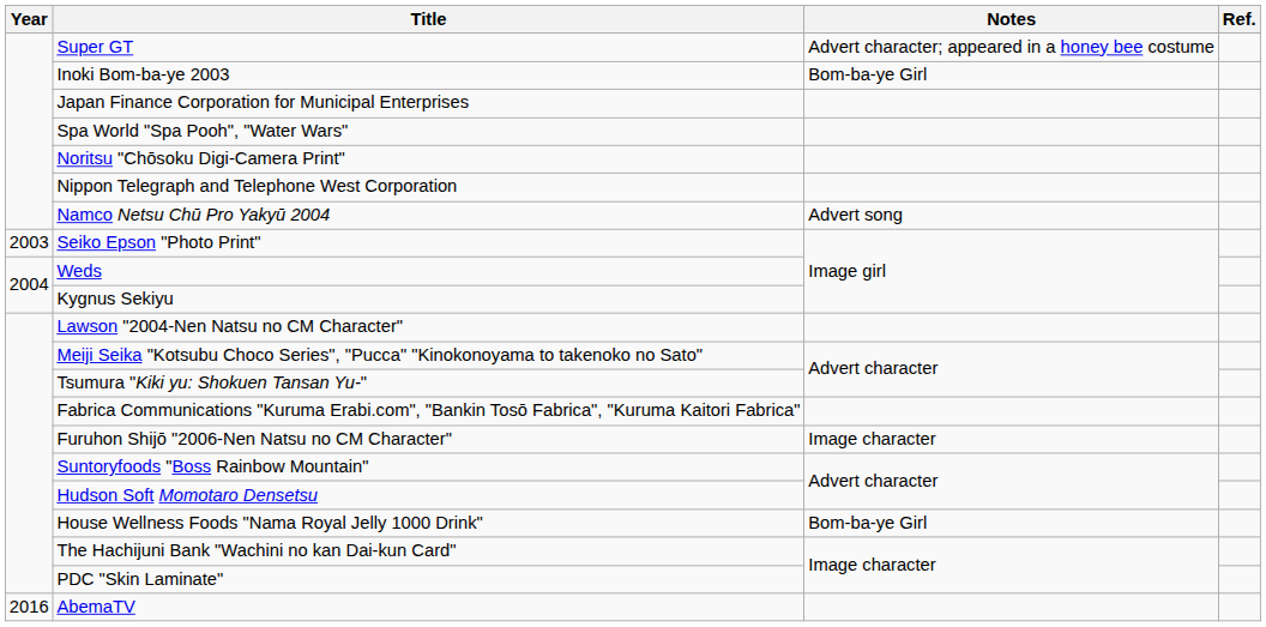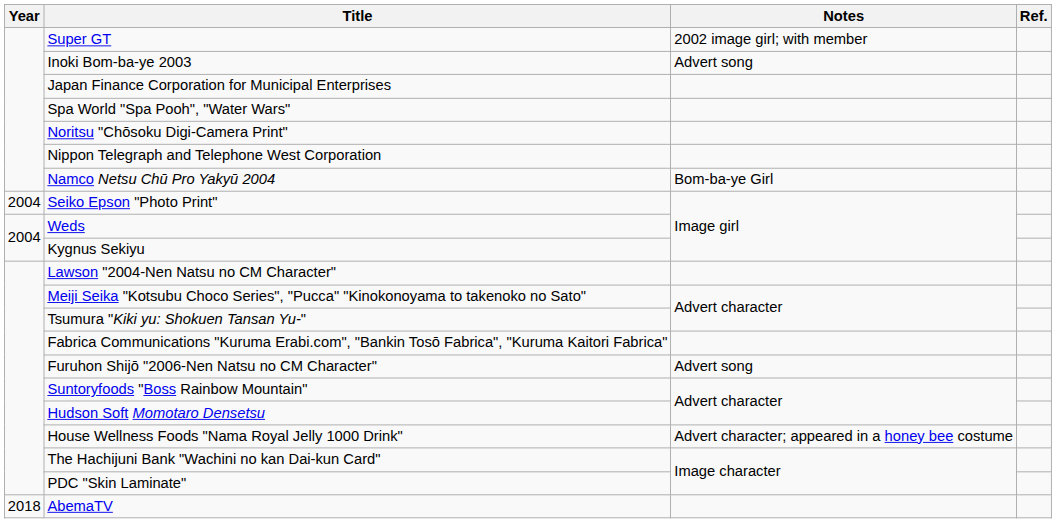 <table class="wikitable">
 <tr>
 <th>Year</th>
 <th>Title</th>
 <th>Notes</th>
 <th>Ref.</th>
 </tr>
 <tr>
 <td rowspan="7"></td>
 <td><a href='#'>Super GT</a></td>
-<td>Advert character; appeared in a <a href='#'>honey bee</a> costume</td>
+<td>2002 image girl; with member</td>
 <td></td>
 </tr>
 <tr>
 <td>Inoki Bom-ba-ye 2003</td>
-<td>Bom-ba-ye Girl</td>
+<td>Advert song</td>
 <td></td>
 </tr>
 <tr>
 <td>Japan Finance Corporation for Municipal Enterprises</td>
 <td></td>
 <td></td>
 </tr>
 <tr>
 <td>Spa World "Spa Pooh", "Water Wars"</td>
 <td></td>
 <td></td>
 </tr>
 <tr>
 <td><a href='#'>Noritsu</a> "Chōsoku Digi-Camera Print"</td>
 <td></td>
 <td></td>
 </tr>
 <tr>
 <td>Nippon Telegraph and Telephone West Corporation</td>
 <td></td>
 <td></td>
 </tr>
 <tr>
 <td><a href='#'>Namco</a> <em>Netsu Chū Pro Yakyū 2004</em></td>
-<td>Advert song</td>
+<td>Bom-ba-ye Girl</td>
 <td></td>
 </tr>
 <tr>
-<td>2003</td>
+<td>2004</td>
 <td><a href='#'>Seiko Epson</a> "Photo Print"</td>
 <td rowspan="3">Image girl</td>
 <td></td>
 </tr>
 <tr>
 <td rowspan="2">2004</td>
 <td><a href='#'>Weds</a></td>
 <td></td>
 </tr>
 <tr>
 <td>Kygnus Sekiyu</td>
 <td></td>
 </tr>
 <tr>
 <td rowspan="10"></td>
 <td><a href='#'>Lawson</a> "2004-Nen Natsu no CM Character"</td>
 <td></td>
 <td></td>
 </tr>
 <tr>
 <td><a href='#'>Meiji Seika</a> "Kotsubu Choco Series", "Pucca" "Kinokonoyama to takenoko no Sato"</td>
 <td rowspan="2">Advert character</td>
 <td></td>
 </tr>
 <tr>
 <td>Tsumura "<em>Kiki yu: Shokuen Tansan Yu-</em>"</td>
 <td></td>
 </tr>
 <tr>
 <td>Fabrica Communications "Kuruma Erabi.com", "Bankin Tosō Fabrica", "Kuruma Kaitori Fabrica"</td>
 <td></td>
 <td></td>
 </tr>
 <tr>
 <td>Furuhon Shijō "2006-Nen Natsu no CM Character"</td>
-<td>Image character</td>
+<td>Advert song</td>
 <td></td>
 </tr>
 <tr>
 <td><a href='#'>Suntoryfoods</a> "<a href='#'>Boss</a> Rainbow Mountain"</td>
 <td rowspan="2">Advert character</td>
 <td></td>
 </tr>
 <tr>
 <td><a href='#'>Hudson Soft</a> <em><a href='#'>Momotaro Densetsu</a></em></td>
 <td></td>
 </tr>
 <tr>
 <td>House Wellness Foods "Nama Royal Jelly 1000 Drink"</td>
-<td>Bom-ba-ye Girl</td>
+<td>Advert character; appeared in a <a href='#'>honey bee</a> costume</td>
 <td></td>
 </tr>
 <tr>
 <td>The Hachijuni Bank "Wachini no kan Dai-kun Card"</td>
 <td rowspan="2">Image character</td>
 <td></td>
 </tr>
 <tr>
 <td>PDC "Skin Laminate"</td>
 <td></td>
 </tr>
 <tr>
-<td>2016</td>
+<td>2018</td>
 <td><a href='#'>AbemaTV</a></td>
 <td></td>
 <td></td>
 </tr>
 </table>
